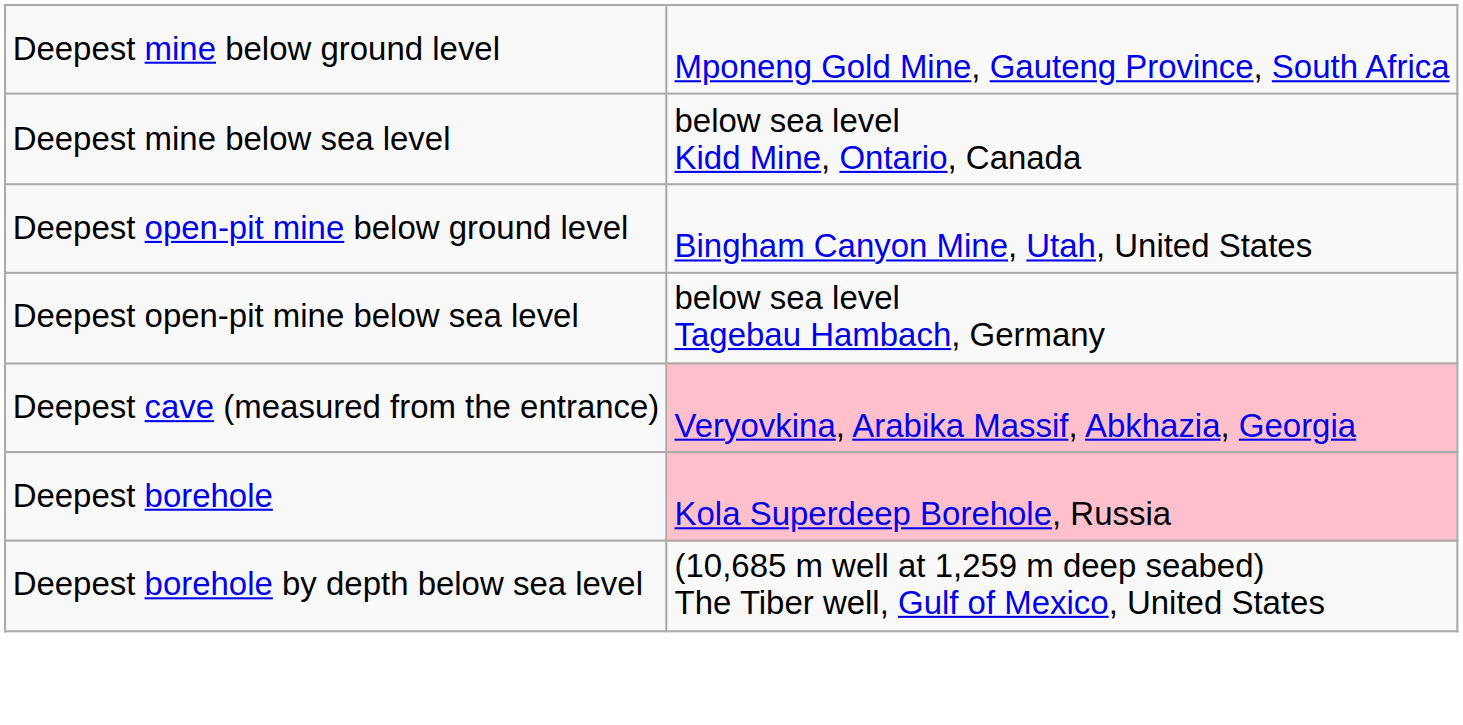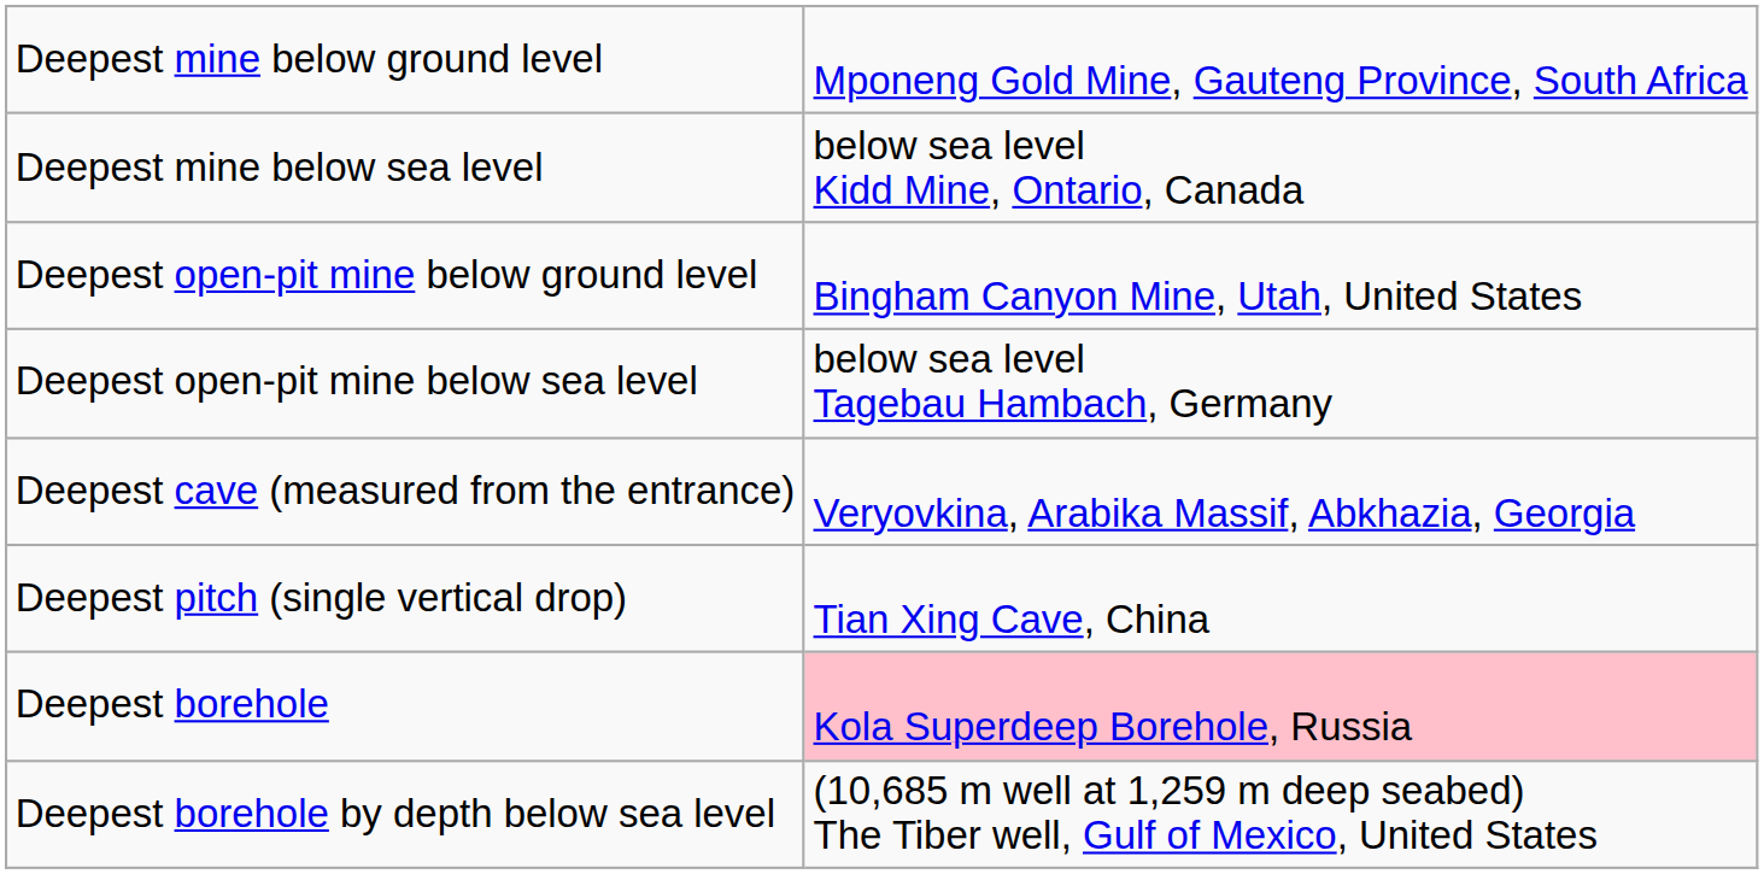 <table class="wikitable">
 <tr>
 <td>Deepest <a href='#'>mine</a> below ground level</td>
 <td><br><a href='#'>Mponeng Gold Mine</a>, <a href='#'>Gauteng Province</a>, <a href='#'>South Africa</a></td>
 </tr>
 <tr>
 <td>Deepest mine below sea level</td>
 <td> below sea level<br><a href='#'>Kidd Mine</a>, <a href='#'>Ontario</a>, Canada</td>
 </tr>
 <tr>
 <td>Deepest <a href='#'>open-pit mine</a> below ground level</td>
 <td><br><a href='#'>Bingham Canyon Mine</a>, <a href='#'>Utah</a>, United States</td>
 </tr>
 <tr>
 <td>Deepest open-pit mine below sea level</td>
 <td> below sea level<br><a href='#'>Tagebau Hambach</a>, Germany</td>
 </tr>
 <tr>
 <td>Deepest <a href='#'>cave</a> (measured from the entrance)</td>
-<td style="background: pink;"><br><a href='#'>Veryovkina</a>, <a href='#'>Arabika Massif</a>, <a href='#'>Abkhazia</a>, <a href='#'>Georgia</a></td>
+<td><br><a href='#'>Veryovkina</a>, <a href='#'>Arabika Massif</a>, <a href='#'>Abkhazia</a>, <a href='#'>Georgia</a></td>
+</tr>
+<tr>
+<td>Deepest <a href='#'>pitch</a> (single vertical drop)</td>
+<td><br><a href='#'>Tian Xing Cave</a>, China</td>
 </tr>
 <tr>
 <td>Deepest <a href='#'>borehole</a></td>
 <td style="background: pink;"><br><a href='#'>Kola Superdeep Borehole</a>, Russia</td>
 </tr>
 <tr>
 <td>Deepest  <a href='#'>borehole</a> by depth below sea level</td>
 <td> (10,685 m well at 1,259 m deep seabed)<br>The Tiber well, <a href='#'>Gulf of Mexico</a>, United States </td>
 </tr>
 </table>
